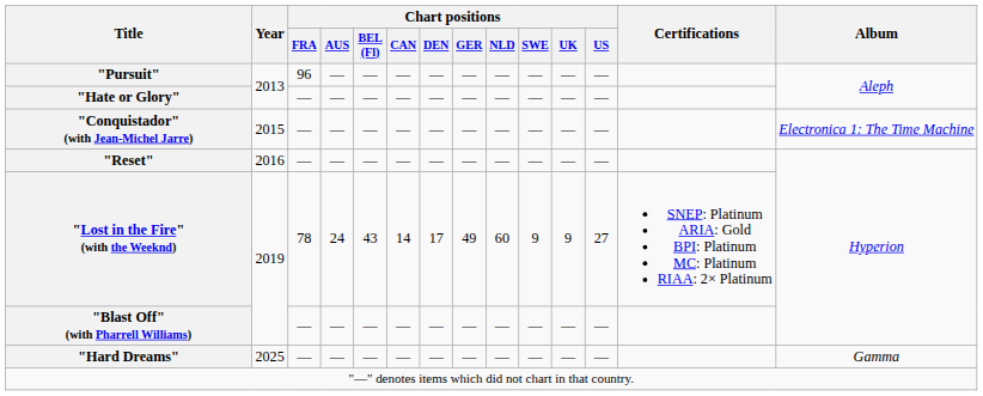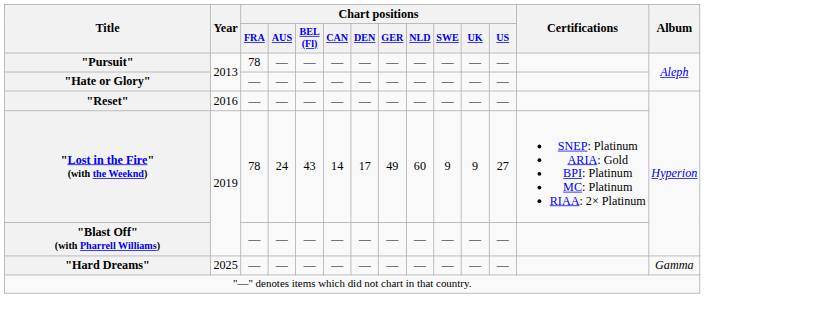 <table class="wikitable plainrowheaders" style="text-align:center">
 <tr>
 <th scope="col" rowspan="2" style="width:16.5em;">Title</th>
 <th scope="col" rowspan="2">Year</th>
 <th scope="col" colspan="10">Chart positions</th>
 <th scope="col" rowspan="2">Certifications</th>
 <th scope="col" rowspan="2">Album</th>
 </tr>
 <tr>
 <th style="width:30px; font-size:smaller;"><a href='#'>FRA</a><br></th>
 <th style="width:30px; font-size:smaller;"><a href='#'>AUS</a><br></th>
 <th style="width:30px; font-size:smaller;"><a href='#'>BEL<br>(Fl)</a><br></th>
 <th style="width:30px; font-size:smaller;"><a href='#'>CAN</a><br></th>
 <th style="width:30px; font-size:smaller;"><a href='#'>DEN</a><br></th>
 <th style="width:30px; font-size:smaller;"><a href='#'>GER</a><br></th>
 <th style="width:30px; font-size:smaller;"><a href='#'>NLD</a><br></th>
 <th style="width:30px; font-size:smaller;"><a href='#'>SWE</a><br></th>
 <th style="width:30px; font-size:smaller;"><a href='#'>UK</a><br></th>
 <th style="width:30px; font-size:smaller;"><a href='#'>US</a><br></th>
 </tr>
 <tr>
 <th scope="row">"Pursuit"</th>
 <td rowspan="2">2013</td>
-<td>96</td>
+<td>78</td>
 <td>—</td>
 <td>—</td>
 <td>—</td>
 <td>—</td>
 <td>—</td>
 <td>—</td>
 <td>—</td>
 <td>—</td>
 <td>—</td>
 <td></td>
 <td rowspan="2"><em><a href='#'>Aleph</a></em></td>
 </tr>
 <tr>
 <th scope="row">"Hate or Glory"</th>
 <td>—</td>
 <td>—</td>
 <td>—</td>
 <td>—</td>
 <td>—</td>
 <td>—</td>
 <td>—</td>
 <td>—</td>
 <td>—</td>
 <td>—</td>
 <td></td>
-</tr>
-<tr>
-<th scope="row">"Conquistador"<br><small>(with <a href='#'>Jean-Michel Jarre</a>)</small></th>
-<td>2015</td>
-<td>—</td>
-<td>—</td>
-<td>—</td>
-<td>—</td>
-<td>—</td>
-<td>—</td>
-<td>—</td>
-<td>—</td>
-<td>—</td>
-<td>—</td>
-<td></td>
-<td><em><a href='#'>Electronica 1: The Time Machine</a></em></td>
 </tr>
 <tr>
 <th scope="row">"Reset"</th>
 <td>2016</td>
 <td>—</td>
 <td>—</td>
 <td>—</td>
 <td>—</td>
 <td>—</td>
 <td>—</td>
 <td>—</td>
 <td>—</td>
 <td>—</td>
 <td>—</td>
 <td></td>
 <td rowspan="3"><em><a href='#'>Hyperion</a></em></td>
 </tr>
 <tr>
 <th scope="row">"<a href='#'>Lost in the Fire</a>" <br><small>(with <a href='#'>the Weeknd</a>)</small></th>
 <td rowspan="2">2019</td>
 <td>78</td>
 <td>24</td>
 <td>43</td>
 <td>14</td>
 <td>17</td>
 <td>49</td>
 <td>60</td>
 <td>9</td>
 <td>9</td>
 <td>27</td>
 <td><br><ul><li><a href='#'>SNEP</a>: Platinum</li><li><a href='#'>ARIA</a>: Gold</li><li><a href='#'>BPI</a>: Platinum</li><li><a href='#'>MC</a>: Platinum</li><li><a href='#'>RIAA</a>: 2× Platinum</li></ul></td>
 </tr>
 <tr>
 <th scope="row">"Blast Off"<br><small>(with <a href='#'>Pharrell Williams</a>)</small></th>
 <td>—</td>
 <td>—</td>
 <td>—</td>
 <td>—</td>
 <td>—</td>
 <td>—</td>
 <td>—</td>
 <td>—</td>
 <td>—</td>
 <td>—</td>
 <td></td>
 </tr>
 <tr>
 <th scope="row">"Hard Dreams"<br></th>
 <td>2025</td>
 <td>—</td>
 <td>—</td>
 <td>—</td>
 <td>—</td>
 <td>—</td>
 <td>—</td>
 <td>—</td>
 <td>—</td>
 <td>—</td>
 <td>—</td>
 <td></td>
 <td><em>Gamma</em></td>
 </tr>
 <tr>
 <td colspan="14" style="font-size:90%;">"—" denotes items which did not chart in that country.</td>
 </tr>
 </table>
